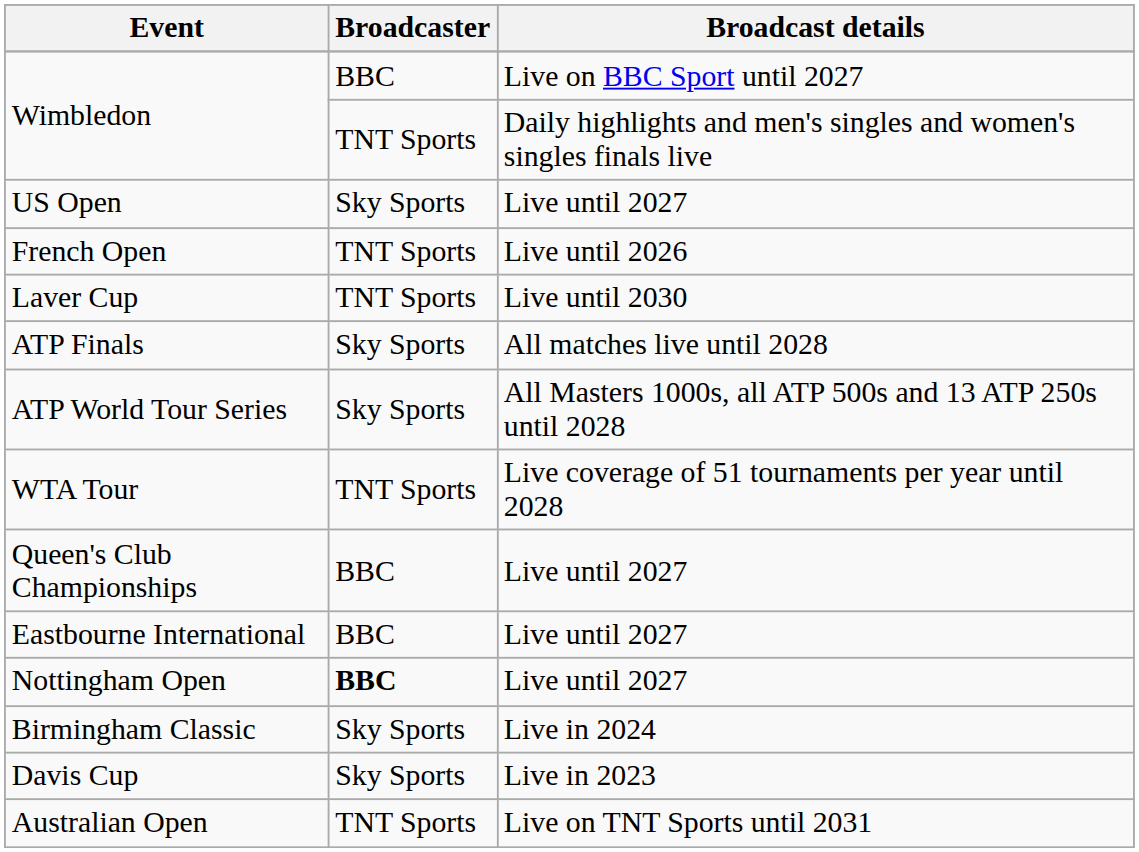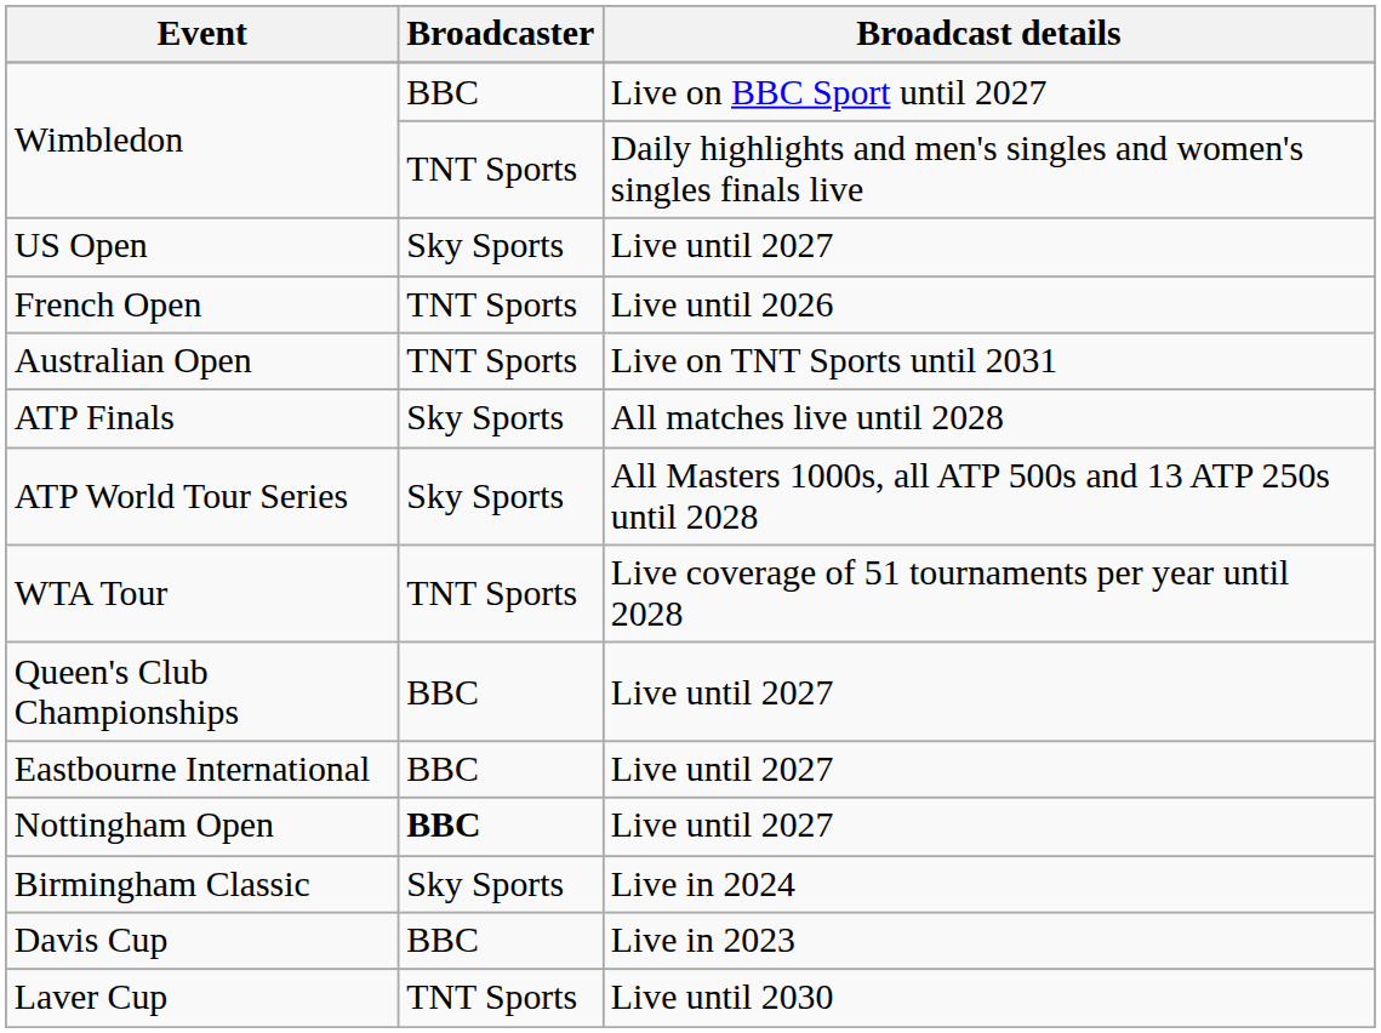 <table class="wikitable sortable collapsible">
 <tr>
 <th>Event</th>
 <th>Broadcaster</th>
 <th>Broadcast details</th>
 </tr>
 <tr>
 </tr>
 <tr>
 <td rowspan=2>Wimbledon</td>
 <td>BBC</td>
 <td>Live on <a href='#'>BBC Sport</a> until 2027</td>
 </tr>
 <tr>
 <td>TNT Sports</td>
 <td>Daily highlights and men's singles and women's singles finals live</td>
 </tr>
 <tr>
 <td>US Open</td>
 <td>Sky Sports</td>
 <td>Live until 2027</td>
 </tr>
 <tr>
 <td>French Open</td>
 <td>TNT Sports</td>
 <td>Live until 2026</td>
 </tr>
 <tr>
-<td>Laver Cup</td>
+<td>Australian Open</td>
 <td>TNT Sports</td>
-<td>Live until 2030</td>
+<td>Live on TNT Sports until 2031</td>
 </tr>
 <tr>
 <td>ATP Finals</td>
 <td>Sky Sports</td>
 <td>All matches live until 2028</td>
 </tr>
 <tr>
 <td>ATP World Tour Series</td>
 <td>Sky Sports</td>
 <td>All Masters 1000s, all ATP 500s and 13 ATP 250s until 2028</td>
 </tr>
 <tr>
 <td>WTA Tour</td>
 <td>TNT Sports</td>
 <td>Live coverage of 51 tournaments per year until 2028</td>
 </tr>
 <tr>
 <td>Queen's Club Championships</td>
 <td>BBC</td>
 <td>Live until 2027</td>
 </tr>
 <tr>
 <td>Eastbourne International</td>
 <td>BBC</td>
 <td>Live until 2027</td>
 </tr>
 <tr>
 <td>Nottingham Open</td>
 <td><strong>BBC</strong></td>
 <td>Live until 2027</td>
 </tr>
 <tr>
 <td>Birmingham Classic</td>
 <td>Sky Sports</td>
 <td>Live in 2024</td>
 </tr>
 <tr>
 <td>Davis Cup</td>
-<td>Sky Sports</td>
+<td>BBC</td>
 <td>Live in 2023</td>
 </tr>
 <tr>
-<td>Australian Open</td>
+<td>Laver Cup</td>
 <td>TNT Sports</td>
-<td>Live on TNT Sports until 2031</td>
+<td>Live until 2030</td>
 </tr>
 <tr>
 </tr>
 </table>
